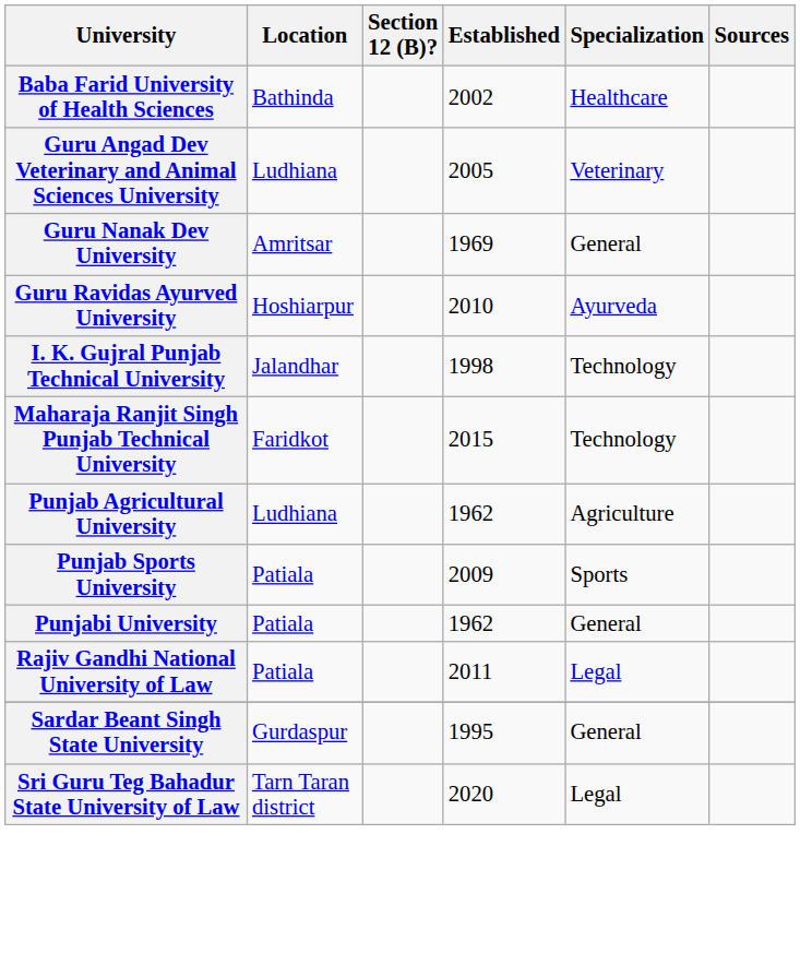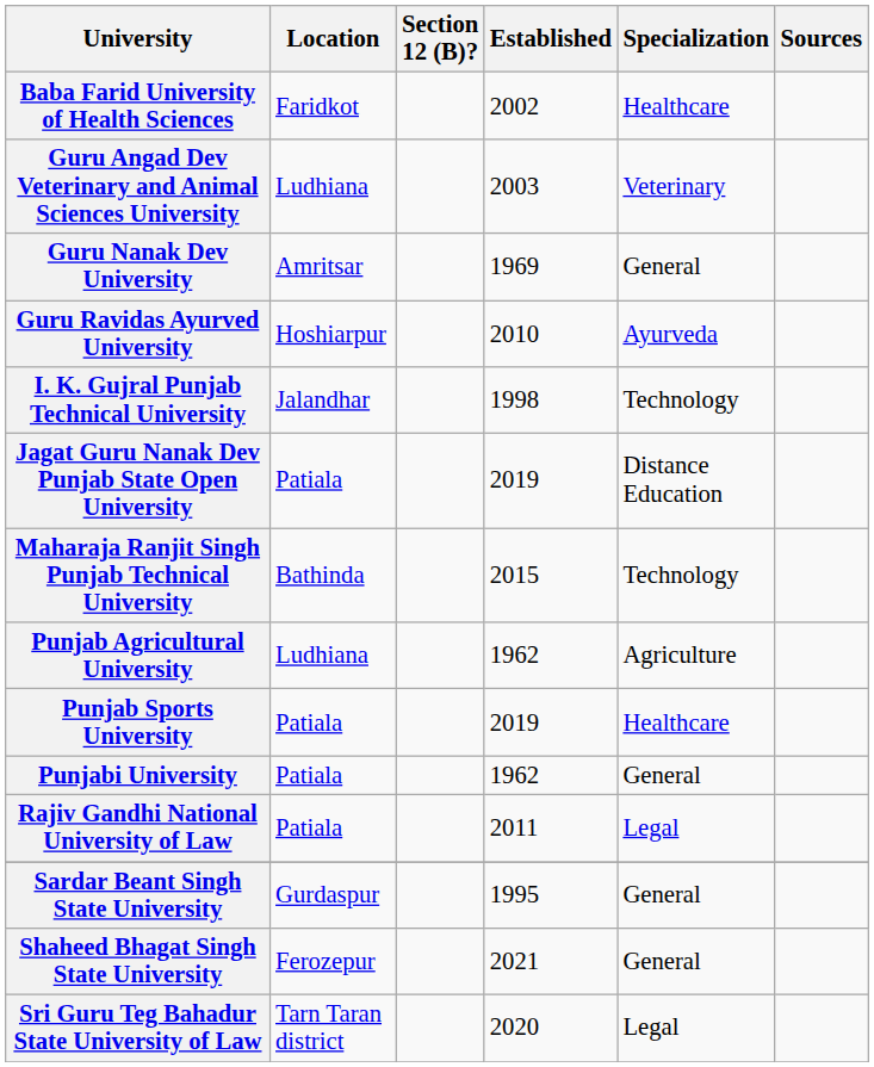 <table class="wikitable sortable collapsible plainrowheaders" border="1" style="text-align:left; width:90%">
 <tr>
 <th scope="col" style="width: 40%;">University</th>
 <th scope="col" style="width: 15%;">Location</th>
 <th scope="col" style="width: 9%;">Section 12 (B)?</th>
 <th scope="col" style="width: 5%;">Established</th>
 <th scope="col" style="width: 15%;">Specialization</th>
 <th scope="col" style="width: 5%;" class="unsortable">Sources</th>
 </tr>
 <tr>
 <th scope="row"><a href='#'>Baba Farid University of Health Sciences</a></th>
-<td><a href='#'>Bathinda</a></td>
+<td><a href='#'>Faridkot</a></td>
 <td></td>
 <td>2002</td>
 <td><a href='#'>Healthcare</a></td>
 <td></td>
 </tr>
 <tr>
 <th scope="row"><a href='#'>Guru Angad Dev Veterinary and Animal Sciences University</a></th>
 <td><a href='#'>Ludhiana</a></td>
 <td></td>
-<td>2005</td>
+<td>2003</td>
 <td><a href='#'>Veterinary</a></td>
 <td></td>
 </tr>
 <tr>
 <th scope="row"><a href='#'>Guru Nanak Dev University</a></th>
 <td><a href='#'>Amritsar</a></td>
 <td></td>
 <td>1969</td>
 <td>General</td>
 <td></td>
 </tr>
 <tr>
 <th scope="row"><a href='#'>Guru Ravidas Ayurved University</a></th>
 <td><a href='#'>Hoshiarpur</a></td>
 <td></td>
 <td>2010</td>
 <td><a href='#'>Ayurveda</a></td>
 <td></td>
 </tr>
 <tr>
 <th scope="row"><a href='#'>I. K. Gujral Punjab Technical University</a></th>
 <td><a href='#'>Jalandhar</a></td>
 <td></td>
 <td>1998</td>
 <td>Technology</td>
 <td></td>
 </tr>
 <tr>
+<th scope="row"><a href='#'>Jagat Guru Nanak Dev Punjab State Open University</a></th>
+<td><a href='#'>Patiala</a></td>
+<td></td>
+<td>2019</td>
+<td>Distance Education</td>
+<td></td>
+</tr>
+<tr>
 <th scope="row"><a href='#'>Maharaja Ranjit Singh Punjab Technical University</a></th>
-<td><a href='#'>Faridkot</a></td>
+<td><a href='#'>Bathinda</a></td>
 <td></td>
 <td>2015</td>
 <td>Technology</td>
 <td></td>
 </tr>
 <tr>
 <th scope="row"><a href='#'>Punjab Agricultural University</a></th>
 <td><a href='#'>Ludhiana</a></td>
 <td></td>
 <td>1962</td>
 <td>Agriculture</td>
 <td></td>
 </tr>
 <tr>
 <th scope="row"><a href='#'>Punjab Sports University</a></th>
 <td><a href='#'>Patiala</a></td>
 <td></td>
-<td>2009</td>
-<td>Sports</td>
+<td>2019</td>
+<td><a href='#'>Healthcare</a></td>
 <td></td>
 </tr>
 <tr>
 <th scope="row"><a href='#'>Punjabi University</a></th>
 <td><a href='#'>Patiala</a></td>
 <td></td>
 <td>1962</td>
 <td>General</td>
 <td></td>
 </tr>
 <tr>
 <th scope="row"><a href='#'>Rajiv Gandhi National University of Law</a></th>
 <td><a href='#'>Patiala</a></td>
 <td></td>
 <td>2011</td>
 <td><a href='#'>Legal</a></td>
 <td></td>
 </tr>
 <tr>
 </tr>
 <tr>
 <th scope="row"><a href='#'>Sardar Beant Singh State University</a></th>
 <td><a href='#'>Gurdaspur</a></td>
 <td></td>
 <td>1995</td>
 <td>General</td>
 <td></td>
 </tr>
 <tr>
+<th scope="row"><a href='#'>Shaheed Bhagat Singh State University</a></th>
+<td><a href='#'>Ferozepur</a></td>
+<td></td>
+<td>2021</td>
+<td>General</td>
+<td></td>
+</tr>
+<tr>
 <th scope="row"><a href='#'>Sri Guru Teg Bahadur State University of Law</a></th>
 <td><a href='#'>Tarn Taran district</a></td>
 <td></td>
 <td>2020</td>
 <td>Legal</td>
 <td></td>
 </tr>
 </table>
